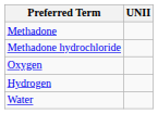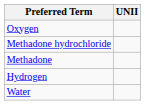 <table class="wikitable">
 <tr>
 <th>Preferred Term</th>
 <th>UNII</th>
 </tr>
 <tr>
-<td><a href='#'>Methadone</a></td>
+<td><a href='#'>Oxygen</a></td>
 <td></td>
 </tr>
 <tr>
 <td><a href='#'>Methadone hydrochloride</a></td>
 <td></td>
 </tr>
 <tr>
-<td><a href='#'>Oxygen</a></td>
+<td><a href='#'>Methadone</a></td>
 <td></td>
 </tr>
 <tr>
 <td><a href='#'>Hydrogen</a></td>
 <td></td>
 </tr>
 <tr>
 <td><a href='#'>Water</a></td>
 <td></td>
 </tr>
 </table>
